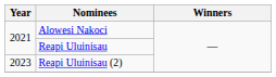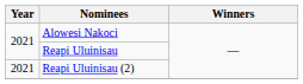 <table class="wikitable">
 <tr>
 <th width=40>Year</th>
 <th width=170>Nominees</th>
 <th width=170>Winners</th>
 </tr>
 <tr>
 <td align=center rowspan=2>2021</td>
 <td><a href='#'>Alowesi Nakoci</a></td>
 <td align=center rowspan=3>—</td>
 </tr>
 <tr>
 <td><a href='#'>Reapi Uluinisau</a></td>
 </tr>
 <tr>
-<td align=center>2023</td>
+<td align=center>2021</td>
 <td><a href='#'>Reapi Uluinisau</a> (2)</td>
 </tr>
 <tr>
 </tr>
 </table>
